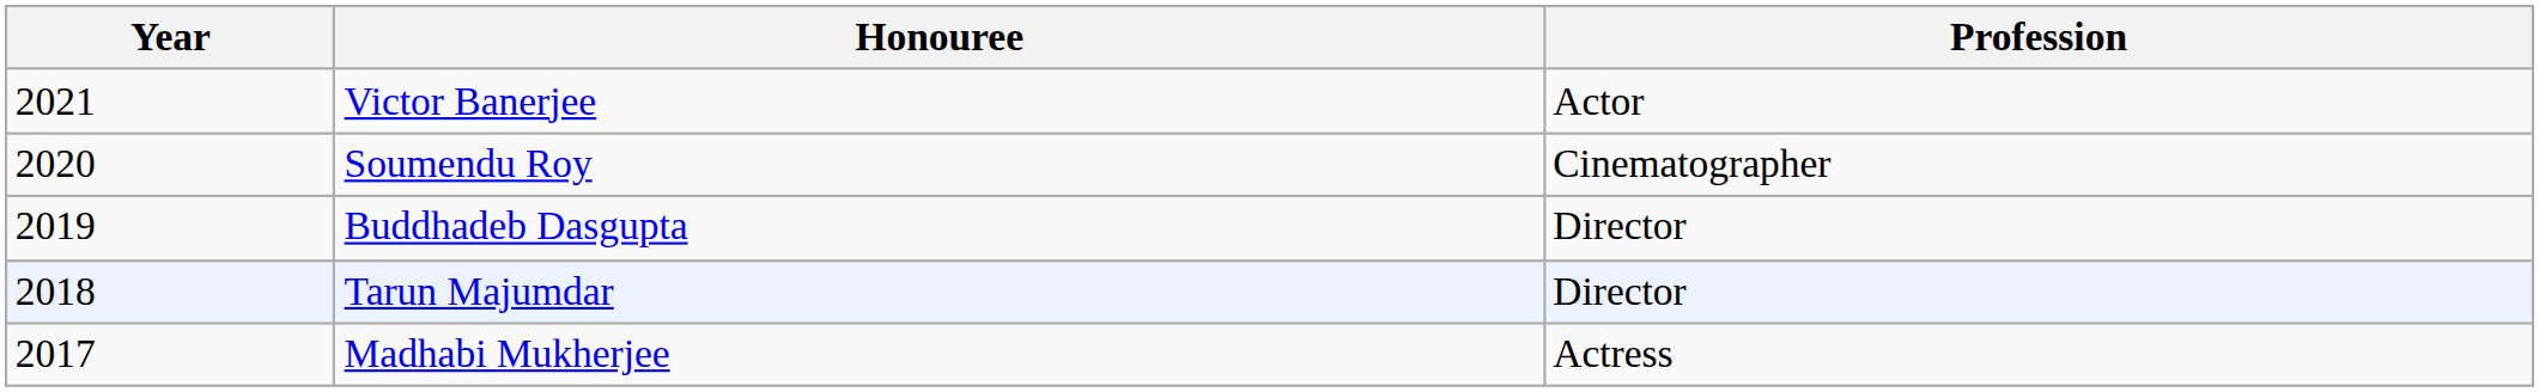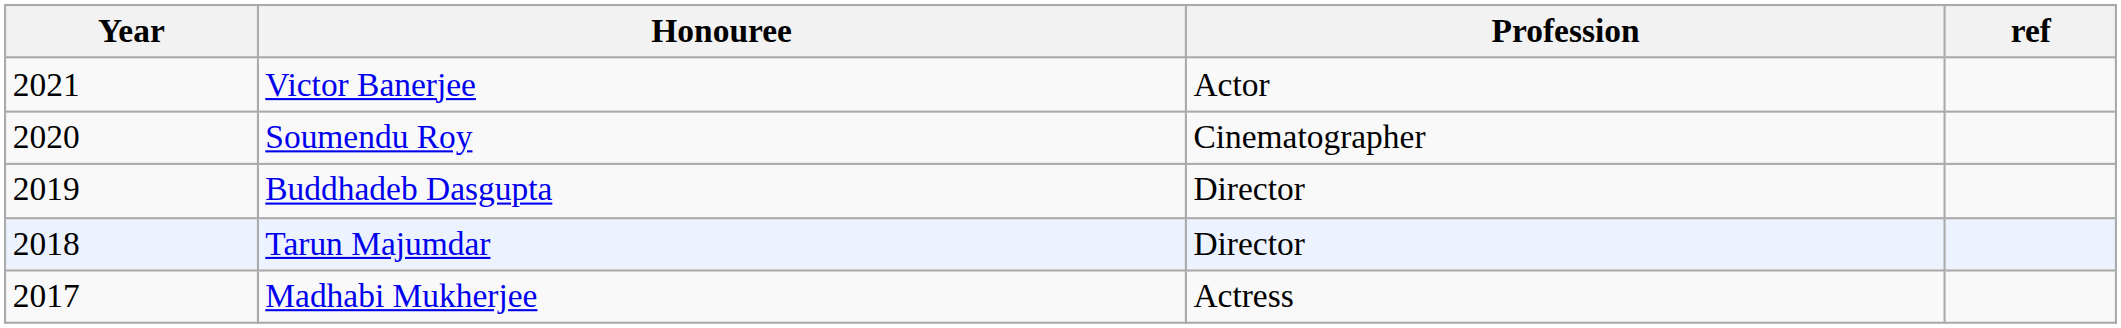 <table class="wikitable" width="80%">
 <tr>
 <th>Year</th>
 <th>Honouree</th>
 <th>Profession</th>
+<th>ref</th>
 </tr>
 <tr>
 <td>2021</td>
 <td><a href='#'>Victor Banerjee</a></td>
 <td>Actor</td>
+<td></td>
 </tr>
 <tr>
 <td>2020</td>
 <td><a href='#'>Soumendu Roy</a></td>
 <td>Cinematographer</td>
+<td></td>
 </tr>
 <tr>
 <td>2019</td>
 <td><a href='#'>Buddhadeb Dasgupta</a></td>
 <td>Director</td>
+<td></td>
 </tr>
 <tr style="background:#EDF3FE">
 <td>2018</td>
 <td><a href='#'>Tarun Majumdar</a></td>
 <td>Director</td>
+<td></td>
 </tr>
 <tr>
 <td>2017</td>
 <td><a href='#'>Madhabi Mukherjee</a></td>
 <td>Actress</td>
+<td></td>
 </tr>
 </table>
